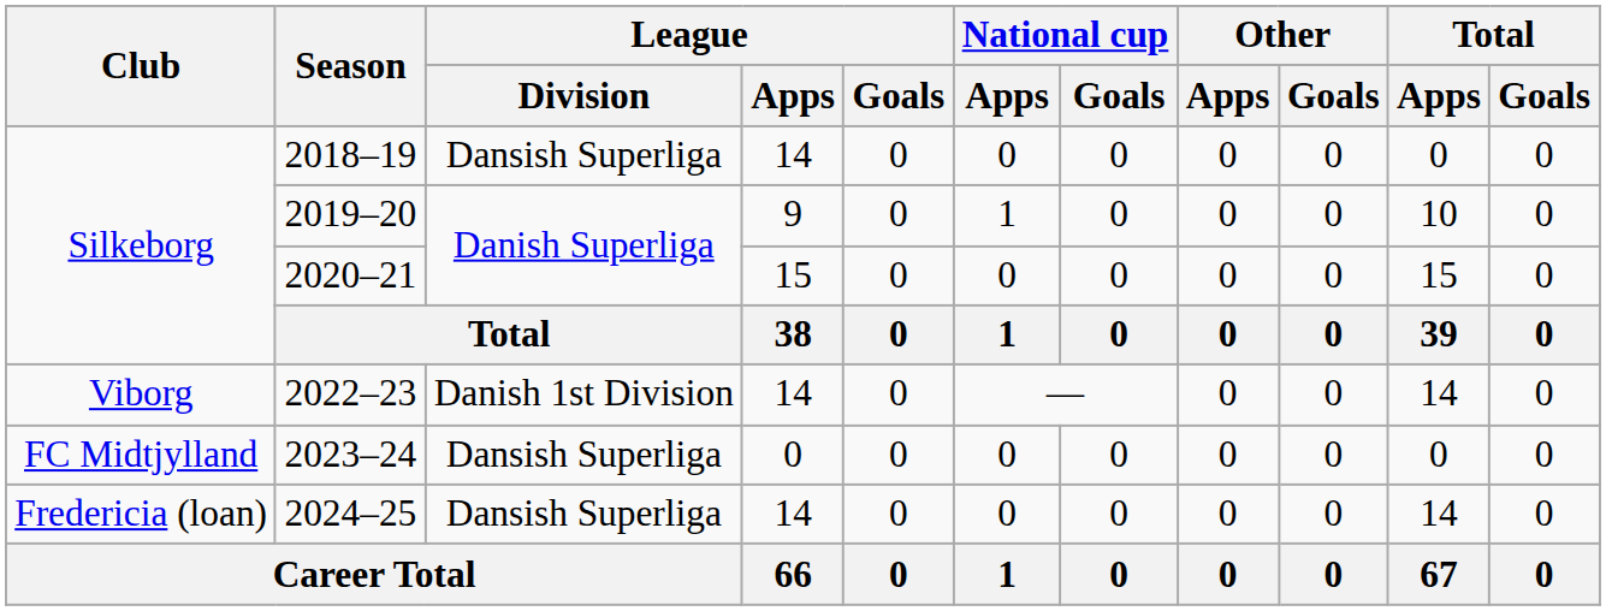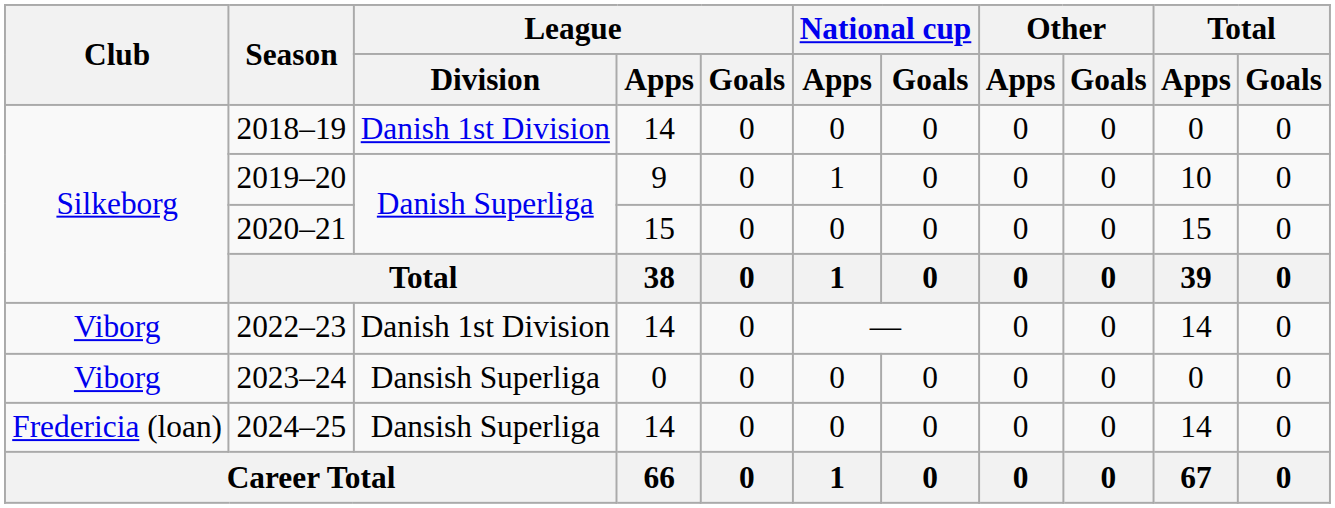 <table class="wikitable" style="text-align:center">
 <tr>
 <th rowspan="2">Club</th>
 <th rowspan="2">Season</th>
 <th colspan="3">League</th>
 <th colspan="2"><a href='#'>National cup</a></th>
 <th colspan="2">Other</th>
 <th colspan="2">Total</th>
 </tr>
 <tr>
 <th>Division</th>
 <th>Apps</th>
 <th>Goals</th>
 <th>Apps</th>
 <th>Goals</th>
 <th>Apps</th>
 <th>Goals</th>
 <th>Apps</th>
 <th>Goals</th>
 </tr>
 <tr>
 <td rowspan=4><a href='#'>Silkeborg</a></td>
 <td>2018–19</td>
-<td>Dansish Superliga</td>
+<td><a href='#'>Danish 1st Division</a></td>
 <td>14</td>
 <td>0</td>
 <td>0</td>
 <td>0</td>
 <td>0</td>
 <td>0</td>
 <td>0</td>
 <td>0</td>
 </tr>
 <tr>
 <td>2019–20</td>
 <td rowspan=2><a href='#'>Danish Superliga</a></td>
 <td>9</td>
 <td>0</td>
 <td>1</td>
 <td>0</td>
 <td>0</td>
 <td>0</td>
 <td>10</td>
 <td>0</td>
 </tr>
 <tr>
 <td>2020–21</td>
 <td>15</td>
 <td>0</td>
 <td>0</td>
 <td>0</td>
 <td>0</td>
 <td>0</td>
 <td>15</td>
 <td>0</td>
 </tr>
 <tr>
 <th colspan=2>Total</th>
 <th>38</th>
 <th>0</th>
 <th>1</th>
 <th>0</th>
 <th>0</th>
 <th>0</th>
 <th>39</th>
 <th>0</th>
 </tr>
 <tr>
 <td><a href='#'>Viborg</a></td>
 <td>2022–23</td>
 <td>Danish 1st Division</td>
 <td>14</td>
 <td>0</td>
 <td colspan=2>—</td>
 <td>0</td>
 <td>0</td>
 <td>14</td>
 <td>0</td>
 </tr>
 <tr>
-<td><a href='#'>FC Midtjylland</a></td>
+<td><a href='#'>Viborg</a></td>
 <td>2023–24</td>
 <td>Dansish Superliga</td>
 <td>0</td>
 <td>0</td>
 <td>0</td>
 <td>0</td>
 <td>0</td>
 <td>0</td>
 <td>0</td>
 <td>0</td>
 </tr>
 <tr>
 <td><a href='#'>Fredericia</a> (loan)</td>
 <td>2024–25</td>
 <td>Dansish Superliga</td>
 <td>14</td>
 <td>0</td>
 <td>0</td>
 <td>0</td>
 <td>0</td>
 <td>0</td>
 <td>14</td>
 <td>0</td>
 </tr>
 <tr>
 <th colspan=3>Career Total</th>
 <th>66</th>
 <th>0</th>
 <th>1</th>
 <th>0</th>
 <th>0</th>
 <th>0</th>
 <th>67</th>
 <th>0</th>
 </tr>
 </table>
